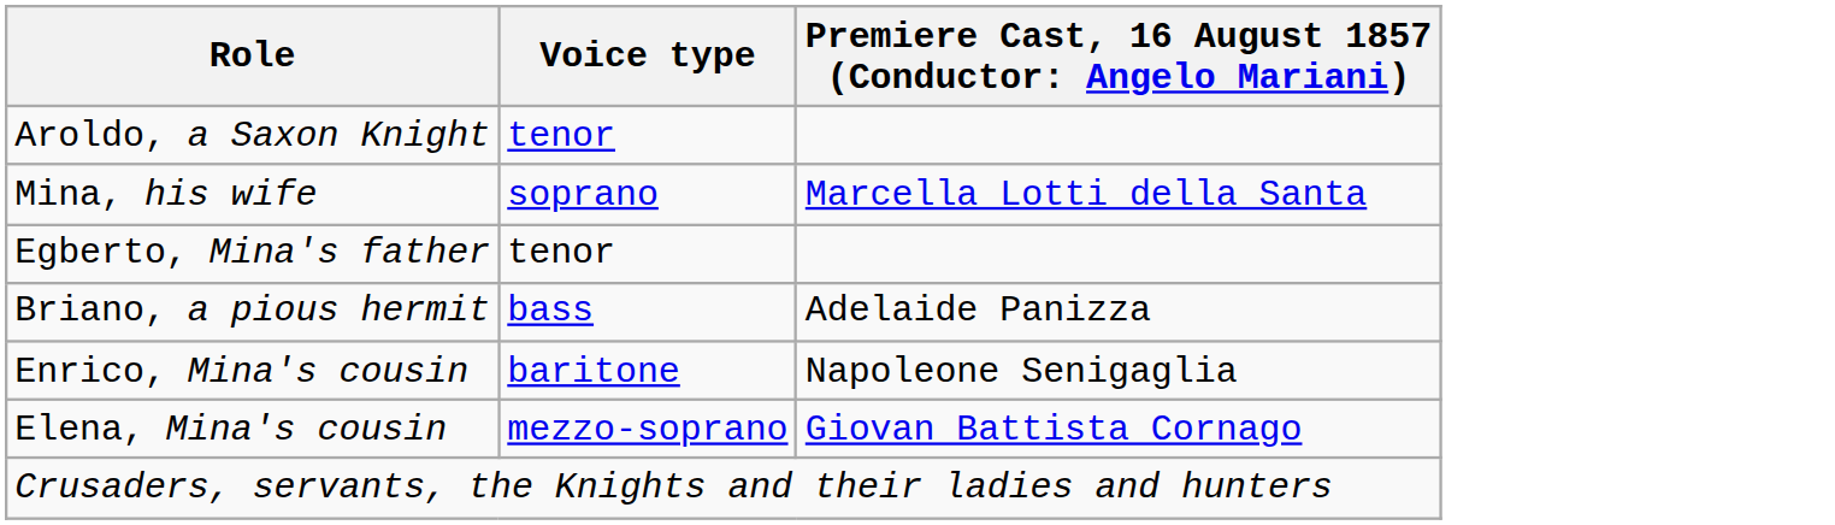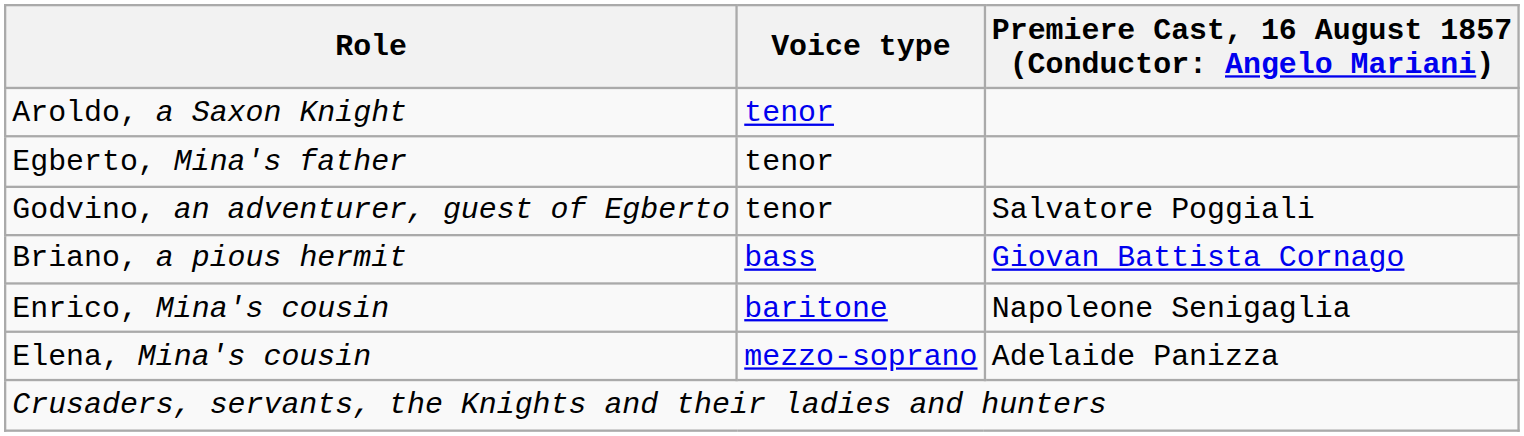 <table class="wikitable">
 <tr>
 <th>Role</th>
 <th>Voice type</th>
 <th>Premiere Cast, 16 August 1857<br>(Conductor: <a href='#'>Angelo Mariani</a>)</th>
 </tr>
 <tr>
 <td>Aroldo, <em>a Saxon Knight</em></td>
 <td><a href='#'>tenor</a></td>
 <td></td>
 </tr>
 <tr>
-<td>Mina, <em>his wife</em></td>
-<td><a href='#'>soprano</a></td>
-<td><a href='#'>Marcella Lotti della Santa</a></td>
-</tr>
-<tr>
 <td>Egberto, <em>Mina's father</em></td>
 <td>tenor</td>
 <td></td>
 </tr>
 <tr>
+<td>Godvino, <em>an adventurer, guest of Egberto</em></td>
+<td>tenor</td>
+<td>Salvatore Poggiali</td>
+</tr>
+<tr>
 <td>Briano, <em>a pious hermit</em></td>
 <td><a href='#'>bass</a></td>
-<td>Adelaide Panizza</td>
+<td><a href='#'>Giovan Battista Cornago</a></td>
 </tr>
 <tr>
 <td>Enrico, <em>Mina's cousin</em></td>
 <td><a href='#'>baritone</a></td>
 <td>Napoleone Senigaglia</td>
 </tr>
 <tr>
 <td>Elena, <em>Mina's cousin</em></td>
 <td><a href='#'>mezzo-soprano</a></td>
-<td><a href='#'>Giovan Battista Cornago</a></td>
+<td>Adelaide Panizza</td>
 </tr>
 <tr>
 <td colspan="3"><em>Crusaders, servants, the Knights and their ladies and hunters</em></td>
 </tr>
 </table>
